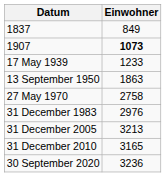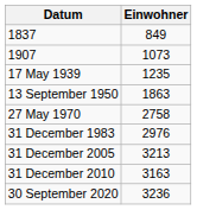 <table class="wikitable">
 <tr>
 <th>Datum</th>
 <th>Einwohner</th>
 </tr>
 <tr>
 <td>1837</td>
 <td align="center">849</td>
 </tr>
 <tr>
 <td>1907</td>
-<td align="center"><strong>1073</strong></td>
+<td align="center">1073</td>
 </tr>
 <tr>
 <td>17 May 1939</td>
-<td align="center">1233</td>
+<td align="center">1235</td>
 </tr>
 <tr>
 <td>13 September 1950</td>
 <td align="center">1863</td>
 </tr>
 <tr>
 <td>27 May 1970</td>
 <td align="center">2758</td>
 </tr>
 <tr>
 <td>31 December 1983</td>
 <td align="center">2976</td>
 </tr>
 <tr>
 <td>31 December 2005</td>
 <td align="center">3213</td>
 </tr>
 <tr>
 <td>31 December 2010</td>
-<td align="center">3165</td>
+<td align="center">3163</td>
 </tr>
 <tr>
 <td>30 September 2020</td>
 <td align="center">3236</td>
 </tr>
 </table>
